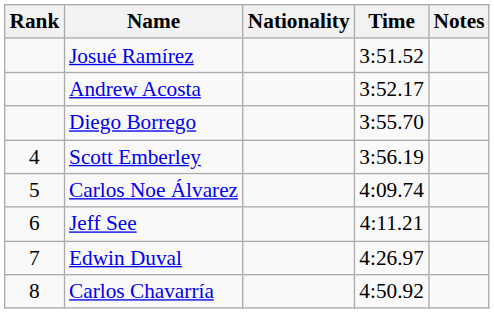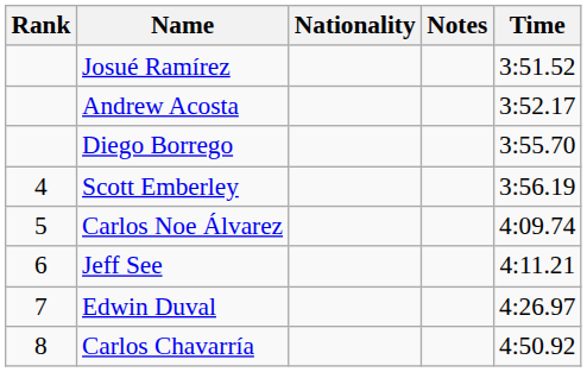 <table class="wikitable sortable" style="text-align:center">
 <tr>
 <th>Rank</th>
 <th>Name</th>
 <th>Nationality</th>
+<th>Notes</th>
 <th>Time</th>
-<th>Notes</th>
 </tr>
 <tr>
 <td align=center></td>
 <td align=left><a href='#'>Josué Ramírez</a></td>
 <td align=left></td>
+<td></td>
 <td>3:51.52</td>
-<td></td>
 </tr>
 <tr>
 <td align=center></td>
 <td align=left><a href='#'>Andrew Acosta</a></td>
 <td align=left></td>
+<td></td>
 <td>3:52.17</td>
-<td></td>
 </tr>
 <tr>
 <td align=center></td>
 <td align=left><a href='#'>Diego Borrego</a></td>
 <td align=left></td>
+<td></td>
 <td>3:55.70</td>
-<td></td>
 </tr>
 <tr>
 <td align=center>4</td>
 <td align=left><a href='#'>Scott Emberley</a></td>
 <td align=left></td>
+<td></td>
 <td>3:56.19</td>
-<td></td>
 </tr>
 <tr>
 <td align=center>5</td>
 <td align=left><a href='#'>Carlos Noe Álvarez</a></td>
 <td align=left></td>
+<td></td>
 <td>4:09.74</td>
-<td></td>
 </tr>
 <tr>
 <td align=center>6</td>
 <td align=left><a href='#'>Jeff See</a></td>
 <td align=left></td>
+<td></td>
 <td>4:11.21</td>
-<td></td>
 </tr>
 <tr>
 <td align=center>7</td>
 <td align=left><a href='#'>Edwin Duval</a></td>
 <td align=left></td>
+<td></td>
 <td>4:26.97</td>
-<td></td>
 </tr>
 <tr>
 <td align=center>8</td>
 <td align=left><a href='#'>Carlos Chavarría</a></td>
 <td align=left></td>
+<td></td>
 <td>4:50.92</td>
-<td></td>
 </tr>
 </table>
